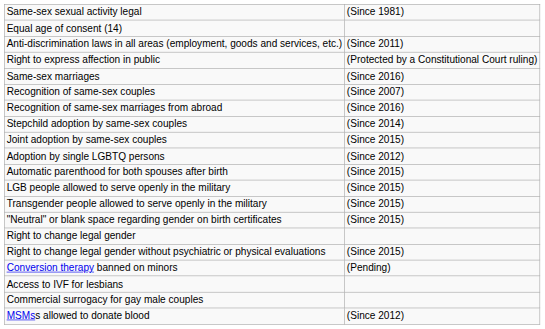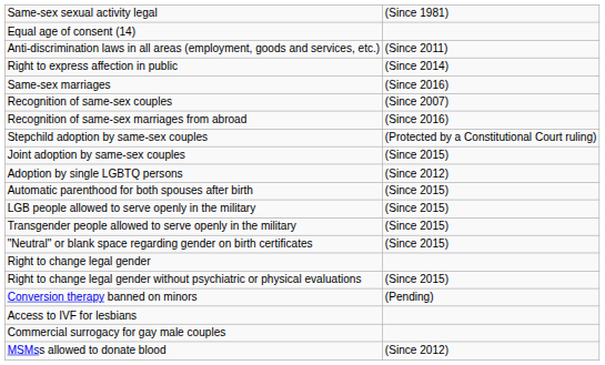 <table class="wikitable">
 <tr>
 <td>Same-sex sexual activity legal</td>
 <td> (Since 1981)</td>
 </tr>
 <tr>
 <td>Equal age of consent (14)</td>
 <td></td>
 </tr>
 <tr>
 <td>Anti-discrimination laws in all areas (employment, goods and services, etc.)</td>
 <td> (Since 2011)</td>
 </tr>
 <tr>
 <td>Right to express affection in public</td>
-<td> (Protected by a Constitutional Court ruling)</td>
+<td> (Since 2014)</td>
 </tr>
 <tr>
 <td>Same-sex marriages</td>
 <td> (Since 2016)</td>
 </tr>
 <tr>
 <td>Recognition of same-sex couples</td>
 <td> (Since 2007)</td>
 </tr>
 <tr>
 <td>Recognition of same-sex marriages from abroad</td>
 <td> (Since 2016)</td>
 </tr>
 <tr>
 <td>Stepchild adoption by same-sex couples</td>
-<td> (Since 2014)</td>
+<td> (Protected by a Constitutional Court ruling)</td>
 </tr>
 <tr>
 <td>Joint adoption by same-sex couples</td>
 <td> (Since 2015)</td>
 </tr>
 <tr>
 <td>Adoption by single LGBTQ persons</td>
 <td> (Since 2012)</td>
 </tr>
 <tr>
 <td>Automatic parenthood for both spouses after birth</td>
 <td> (Since 2015)</td>
 </tr>
 <tr>
 <td>LGB people allowed to serve openly in the military</td>
 <td> (Since 2015)</td>
 </tr>
 <tr>
 <td>Transgender people allowed to serve openly in the military</td>
 <td> (Since 2015)</td>
 </tr>
 <tr>
 <td>"Neutral" or blank space regarding gender on birth certificates</td>
 <td> (Since 2015)</td>
 </tr>
 <tr>
 <td>Right to change legal gender</td>
 <td></td>
 </tr>
 <tr>
 <td>Right to change legal gender without psychiatric or physical evaluations</td>
 <td> (Since 2015)</td>
 </tr>
 <tr>
 <td><a href='#'>Conversion therapy</a> banned on minors</td>
 <td> (Pending)</td>
 </tr>
 <tr>
 <td>Access to IVF for lesbians</td>
 <td></td>
 </tr>
 <tr>
 <td>Commercial surrogacy for gay male couples</td>
 <td></td>
 </tr>
 <tr>
 <td><a href='#'>MSMs</a>s allowed to donate blood</td>
 <td> (Since 2012)</td>
 </tr>
 </table>
